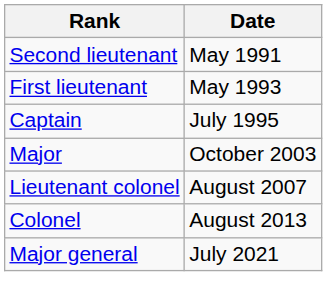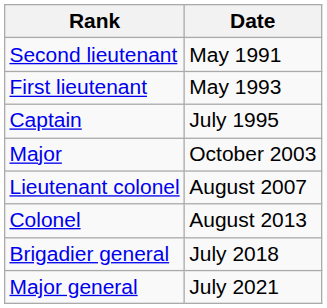 <table class="wikitable">
 <tr>
 <th>Rank</th>
 <th>Date</th>
 </tr>
 <tr>
 <td> <a href='#'>Second lieutenant</a></td>
 <td>May 1991</td>
 </tr>
 <tr>
 <td> <a href='#'>First lieutenant</a></td>
 <td>May 1993</td>
 </tr>
 <tr>
 <td> <a href='#'>Captain</a></td>
 <td>July 1995</td>
 </tr>
 <tr>
 <td> <a href='#'>Major</a></td>
 <td>October 2003</td>
 </tr>
 <tr>
 <td> <a href='#'>Lieutenant colonel</a></td>
 <td>August 2007</td>
 </tr>
 <tr>
 <td> <a href='#'>Colonel</a></td>
 <td>August 2013</td>
 </tr>
 <tr>
+<td> <a href='#'>Brigadier general</a></td>
+<td>July 2018</td>
+</tr>
+<tr>
 <td> <a href='#'>Major general</a></td>
 <td>July 2021</td>
 </tr>
 </table>
